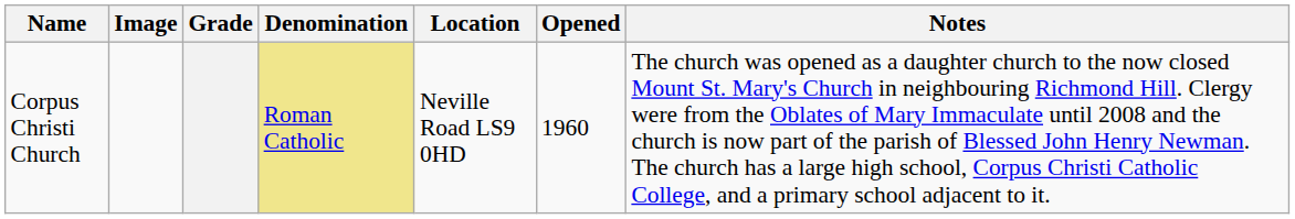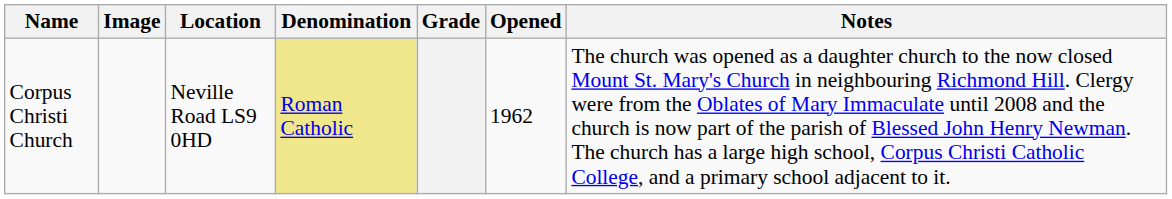 <table class="wikitable sortable">
 <tr>
 <th>Name</th>
 <th class="unsortable">Image</th>
+<th>Location</th>
+<th>Denomination</th>
 <th>Grade</th>
-<th>Denomination</th>
-<th>Location</th>
 <th>Opened</th>
 <th class="unsortable">Notes</th>
 </tr>
 <tr>
 <td>Corpus Christi Church</td>
 <td></td>
+<td>Neville Road LS9 0HD</td>
+<td style="background: khaki;"><a href='#'>Roman Catholic</a></td>
 <th></th>
-<td style="background: khaki;"><a href='#'>Roman Catholic</a></td>
-<td>Neville Road LS9 0HD</td>
-<td>1960</td>
+<td>1962</td>
 <td>The church was opened as a daughter church to the now closed <a href='#'>Mount St. Mary's Church</a> in neighbouring <a href='#'>Richmond Hill</a>. Clergy were from the <a href='#'>Oblates of Mary Immaculate</a> until 2008  and the church is now part of the parish of <a href='#'>Blessed John Henry Newman</a>. The church has a large high school, <a href='#'>Corpus Christi Catholic College</a>, and a primary school adjacent to it.</td>
 </tr>
 </table>
